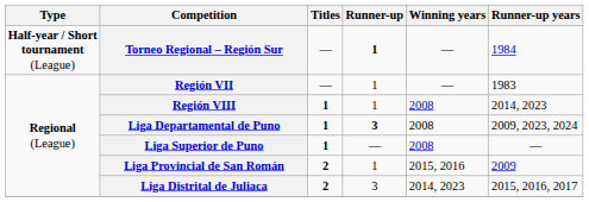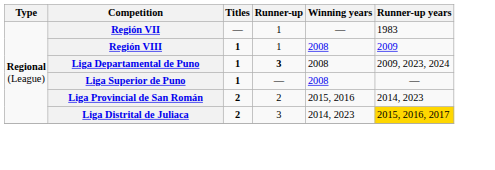 <table class="wikitable plainrowheaders" style="font-size:95%; text-align:center;">
 <tr>
 <th>Type</th>
 <th width=250px>Competition</th>
 <th>Titles</th>
 <th>Runner-up</th>
 <th>Winning years</th>
 <th>Runner-up years</th>
-</tr>
-<tr>
-<td rowspan=1><strong>Half-year / Short<br>tournament</strong><br>(League)</td>
-<th scope=col><a href='#'>Torneo Regional – Región Sur</a></th>
-<td style="text-align:center;">—</td>
-<td><strong>1</strong></td>
-<td style="text-align:center;">—</td>
-<td align="left"><a href='#'>1984</a></td>
 </tr>
 <tr>
 <td rowspan=6><strong>Regional</strong><br>(League)</td>
 <th scope=col><a href='#'>Región VII</a></th>
 <td style="text-align:center;">—</td>
 <td>1</td>
 <td style="text-align:center;">—</td>
 <td align="left">1983</td>
 </tr>
 <tr>
 <th scope=col><a href='#'>Región VIII</a></th>
 <td><strong>1</strong></td>
 <td>1</td>
 <td align="left"><a href='#'>2008</a></td>
-<td align="left">2014, 2023</td>
+<td align="left"><a href='#'>2009</a></td>
 </tr>
 <tr>
 <th scope=col><a href='#'>Liga Departamental de Puno</a></th>
 <td><strong>1</strong></td>
 <td><strong>3</strong></td>
 <td align="left">2008</td>
 <td align="left">2009, 2023, 2024</td>
 </tr>
 <tr>
 <th scope=col><a href='#'>Liga Superior de Puno</a></th>
 <td><strong>1</strong></td>
 <td style="text-align:center;">—</td>
 <td align="left"><a href='#'>2008</a></td>
 <td style="text-align:center;">—</td>
 </tr>
 <tr>
 <th scope=col><a href='#'>Liga Provincial de San Román</a></th>
 <td><strong>2</strong></td>
-<td>1</td>
+<td>2</td>
 <td align="left">2015, 2016</td>
-<td align="left"><a href='#'>2009</a></td>
+<td align="left">2014, 2023</td>
 </tr>
 <tr>
 <th scope=col><a href='#'>Liga Distrital de Juliaca</a></th>
 <td><strong>2</strong></td>
 <td>3</td>
 <td align="left">2014, 2023</td>
-<td align="left">2015, 2016, 2017</td>
+<td align="left" style="background: gold;">2015, 2016, 2017</td>
 </tr>
 <tr>
 </tr>
 </table>
